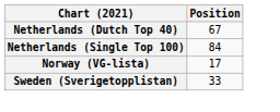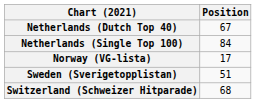 <table class="wikitable sortable plainrowheaders" style="text-align:center">
 <tr>
 <th scope="col">Chart (2021)</th>
 <th scope="col">Position</th>
 </tr>
 <tr>
 <th scope="row">Netherlands (Dutch Top 40)</th>
 <td>67</td>
 </tr>
 <tr>
 <th scope="row">Netherlands (Single Top 100)</th>
 <td>84</td>
 </tr>
 <tr>
 <th scope="row">Norway (VG-lista)</th>
 <td>17</td>
 </tr>
 <tr>
 <th scope="row">Sweden (Sverigetopplistan)</th>
-<td>33</td>
+<td>51</td>
+</tr>
+<tr>
+<th scope="row">Switzerland (Schweizer Hitparade)</th>
+<td>68</td>
 </tr>
 </table>
